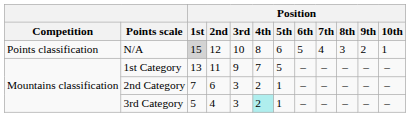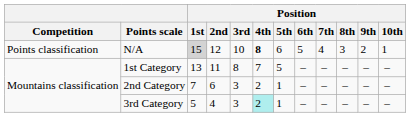 <table class="wikitable">
 <tr>
 <th colspan=2></th>
 <th colspan=10>Position</th>
 </tr>
 <tr>
 <th>Competition</th>
 <th>Points scale</th>
 <th>1st</th>
 <th>2nd</th>
 <th>3rd</th>
 <th>4th</th>
 <th>5th</th>
 <th>6th</th>
 <th>7th</th>
 <th>8th</th>
 <th>9th</th>
 <th>10th</th>
 </tr>
 <tr>
 <td>Points classification</td>
 <td>N/A</td>
 <td style="background: lightgrey;">15</td>
 <td>12</td>
 <td>10</td>
-<td>8</td>
+<td><strong>8</strong></td>
 <td>6</td>
 <td>5</td>
 <td>4</td>
 <td>3</td>
 <td>2</td>
 <td>1</td>
 </tr>
 <tr>
 <td rowspan=3>Mountains classification</td>
 <td>1st Category</td>
 <td>13</td>
 <td>11</td>
-<td>9</td>
+<td>8</td>
 <td>7</td>
 <td>5</td>
 <td> –</td>
 <td> –</td>
 <td> –</td>
 <td> –</td>
 <td> –</td>
 </tr>
 <tr>
 <td>2nd Category</td>
 <td>7</td>
 <td>6</td>
 <td>3</td>
 <td>2</td>
 <td>1</td>
 <td> –</td>
 <td> –</td>
 <td> –</td>
 <td> –</td>
 <td> –</td>
 </tr>
 <tr>
 <td>3rd Category</td>
 <td>5</td>
 <td>4</td>
 <td>3</td>
 <td style="background: paleturquoise;">2</td>
 <td>1</td>
 <td> –</td>
 <td> –</td>
 <td> –</td>
 <td> –</td>
 <td> –</td>
 </tr>
 </table>
